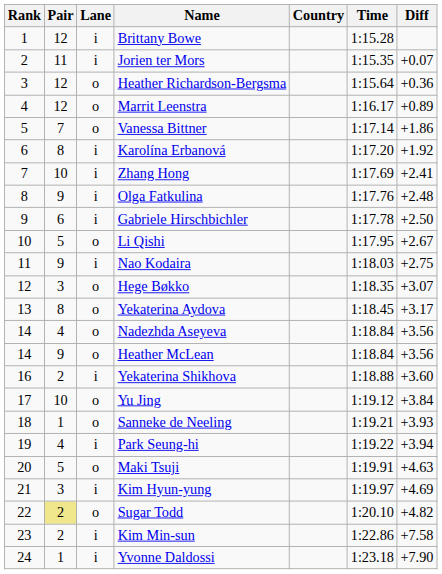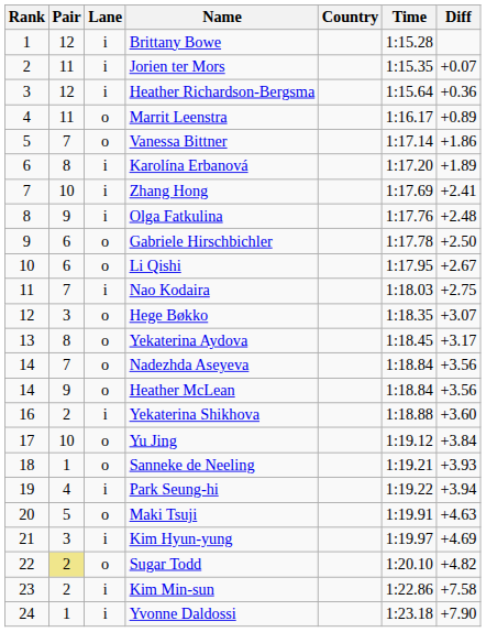 <table class="wikitable sortable" style="text-align:center">
 <tr>
 <th>Rank</th>
 <th>Pair</th>
 <th>Lane</th>
 <th>Name</th>
 <th>Country</th>
 <th>Time</th>
 <th>Diff</th>
 </tr>
 <tr>
 <td>1</td>
 <td>12</td>
 <td>i</td>
 <td align=left><a href='#'>Brittany Bowe</a></td>
 <td align=left></td>
 <td>1:15.28</td>
 <td></td>
 </tr>
 <tr>
 <td>2</td>
 <td>11</td>
 <td>i</td>
 <td align=left><a href='#'>Jorien ter Mors</a></td>
 <td align=left></td>
 <td>1:15.35</td>
 <td>+0.07</td>
 </tr>
 <tr>
 <td>3</td>
 <td>12</td>
-<td>o</td>
+<td>i</td>
 <td align=left><a href='#'>Heather Richardson-Bergsma</a></td>
 <td align=left></td>
 <td>1:15.64</td>
 <td>+0.36</td>
 </tr>
 <tr>
 <td>4</td>
-<td>12</td>
+<td>11</td>
 <td>o</td>
 <td align=left><a href='#'>Marrit Leenstra</a></td>
 <td align=left></td>
 <td>1:16.17</td>
 <td>+0.89</td>
 </tr>
 <tr>
 <td>5</td>
 <td>7</td>
 <td>o</td>
 <td align=left><a href='#'>Vanessa Bittner</a></td>
 <td align=left></td>
 <td>1:17.14</td>
 <td>+1.86</td>
 </tr>
 <tr>
 <td>6</td>
 <td>8</td>
 <td>i</td>
 <td align=left><a href='#'>Karolína Erbanová</a></td>
 <td align=left></td>
 <td>1:17.20</td>
-<td>+1.92</td>
+<td>+1.89</td>
 </tr>
 <tr>
 <td>7</td>
 <td>10</td>
 <td>i</td>
 <td align=left><a href='#'>Zhang Hong</a></td>
 <td align=left></td>
 <td>1:17.69</td>
 <td>+2.41</td>
 </tr>
 <tr>
 <td>8</td>
 <td>9</td>
 <td>i</td>
 <td align=left><a href='#'>Olga Fatkulina</a></td>
 <td align=left></td>
 <td>1:17.76</td>
 <td>+2.48</td>
 </tr>
 <tr>
 <td>9</td>
 <td>6</td>
-<td>i</td>
+<td>o</td>
 <td align=left><a href='#'>Gabriele Hirschbichler</a></td>
 <td align=left></td>
 <td>1:17.78</td>
 <td>+2.50</td>
 </tr>
 <tr>
 <td>10</td>
-<td>5</td>
+<td>6</td>
 <td>o</td>
 <td align=left><a href='#'>Li Qishi</a></td>
 <td align=left></td>
 <td>1:17.95</td>
 <td>+2.67</td>
 </tr>
 <tr>
 <td>11</td>
-<td>9</td>
+<td>7</td>
 <td>i</td>
 <td align=left><a href='#'>Nao Kodaira</a></td>
 <td align=left></td>
 <td>1:18.03</td>
 <td>+2.75</td>
 </tr>
 <tr>
 <td>12</td>
 <td>3</td>
 <td>o</td>
 <td align=left><a href='#'>Hege Bøkko</a></td>
 <td align=left></td>
 <td>1:18.35</td>
 <td>+3.07</td>
 </tr>
 <tr>
 <td>13</td>
 <td>8</td>
 <td>o</td>
 <td align=left><a href='#'>Yekaterina Aydova</a></td>
 <td align=left></td>
 <td>1:18.45</td>
 <td>+3.17</td>
 </tr>
 <tr>
 <td>14</td>
-<td>4</td>
+<td>7</td>
 <td>o</td>
 <td align=left><a href='#'>Nadezhda Aseyeva</a></td>
 <td align=left></td>
 <td>1:18.84</td>
 <td>+3.56</td>
 </tr>
 <tr>
 <td>14</td>
 <td>9</td>
 <td>o</td>
 <td align=left><a href='#'>Heather McLean</a></td>
 <td align=left></td>
 <td>1:18.84</td>
 <td>+3.56</td>
 </tr>
 <tr>
 <td>16</td>
 <td>2</td>
 <td>i</td>
 <td align=left><a href='#'>Yekaterina Shikhova</a></td>
 <td align=left></td>
 <td>1:18.88</td>
 <td>+3.60</td>
 </tr>
 <tr>
 <td>17</td>
 <td>10</td>
 <td>o</td>
 <td align=left><a href='#'>Yu Jing</a></td>
 <td align=left></td>
 <td>1:19.12</td>
 <td>+3.84</td>
 </tr>
 <tr>
 <td>18</td>
 <td>1</td>
 <td>o</td>
 <td align=left><a href='#'>Sanneke de Neeling</a></td>
 <td align=left></td>
 <td>1:19.21</td>
 <td>+3.93</td>
 </tr>
 <tr>
 <td>19</td>
 <td>4</td>
 <td>i</td>
 <td align=left><a href='#'>Park Seung-hi</a></td>
 <td align=left></td>
 <td>1:19.22</td>
 <td>+3.94</td>
 </tr>
 <tr>
 <td>20</td>
 <td>5</td>
 <td>o</td>
 <td align=left><a href='#'>Maki Tsuji</a></td>
 <td align=left></td>
 <td>1:19.91</td>
 <td>+4.63</td>
 </tr>
 <tr>
 <td>21</td>
 <td>3</td>
 <td>i</td>
 <td align=left><a href='#'>Kim Hyun-yung</a></td>
 <td align=left></td>
 <td>1:19.97</td>
 <td>+4.69</td>
 </tr>
 <tr>
 <td>22</td>
 <td style="background: khaki;">2</td>
 <td>o</td>
 <td align=left><a href='#'>Sugar Todd</a></td>
 <td align=left></td>
 <td>1:20.10</td>
 <td>+4.82</td>
 </tr>
 <tr>
 <td>23</td>
 <td>2</td>
 <td>i</td>
 <td align=left><a href='#'>Kim Min-sun</a></td>
 <td align=left></td>
 <td>1:22.86</td>
 <td>+7.58</td>
 </tr>
 <tr>
 <td>24</td>
 <td>1</td>
 <td>i</td>
 <td align=left><a href='#'>Yvonne Daldossi</a></td>
 <td align=left></td>
 <td>1:23.18</td>
 <td>+7.90</td>
 </tr>
 </table>
